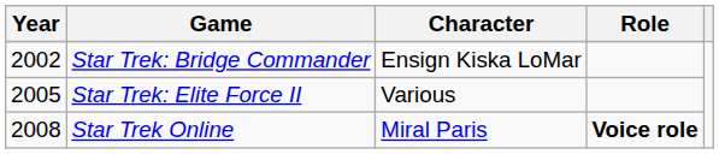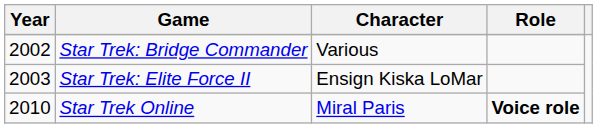 <table class="wikitable sortable" style="font-size: 90%;">
 <tr>
 <th>Year</th>
 <th>Game</th>
 <th>Character</th>
 <th>Role</th>
 <th scope="col" class="unsortable"></th>
 </tr>
 <tr>
 </tr>
 <tr>
 <td>2002</td>
 <td><em><a href='#'>Star Trek: Bridge Commander</a></em></td>
+<td>Various</td>
+<td></td>
+</tr>
+<tr>
+<td>2003</td>
+<td><em><a href='#'>Star Trek: Elite Force II</a></em></td>
 <td>Ensign Kiska LoMar</td>
 <td></td>
 </tr>
 <tr>
-<td>2005</td>
-<td><em><a href='#'>Star Trek: Elite Force II</a></em></td>
-<td>Various</td>
-<td></td>
-</tr>
-<tr>
-<td>2008</td>
+<td>2010</td>
 <td><em><a href='#'>Star Trek Online</a></em></td>
 <td><a href='#'>Miral Paris</a></td>
 <td><strong>Voice role</strong></td>
 </tr>
 </table>
